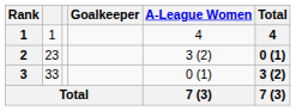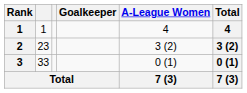 <table class="wikitable" style="text-align:center">
 <tr>
 <th>Rank</th>
 <th></th>
 <th></th>
 <th>Goalkeeper</th>
 <th><a href='#'>A-League Women</a></th>
 <th>Total</th>
 </tr>
 <tr>
 <th>1</th>
 <td>1</td>
 <td></td>
 <td align="left"></td>
 <td>4</td>
 <th>4</th>
 </tr>
 <tr>
 <th>2</th>
 <td>23</td>
 <td></td>
 <td align="left"></td>
 <td>3 (2)</td>
-<th>0 (1)</th>
+<th>3 (2)</th>
 </tr>
 <tr>
 <th>3</th>
 <td>33</td>
 <td></td>
 <td align="left"></td>
 <td>0 (1)</td>
-<th>3 (2)</th>
+<th>0 (1)</th>
 </tr>
 <tr>
 <th colspan="4">Total</th>
 <th>7 (3)</th>
 <th>7 (3)</th>
 </tr>
 </table>
